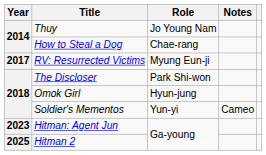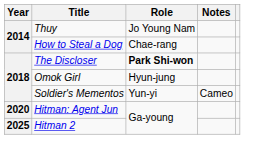 <table class="wikitable plainrowheaders sortable">
 <tr>
 <th scope="col">Year</th>
 <th scope="col">Title</th>
 <th scope="col">Role</th>
 <th>Notes</th>
 <th scope="col" class="unsortable"></th>
 </tr>
 <tr>
 <th rowspan="2" scope="row">2014</th>
 <td><em>Thuy</em></td>
 <td>Jo Young Nam</td>
 <td></td>
 <td style="text-align:center"></td>
 </tr>
 <tr>
 <td><em><a href='#'>How to Steal a Dog</a></em></td>
 <td>Chae-rang</td>
 <td></td>
 <td></td>
 </tr>
 <tr>
-<th scope="row">2017</th>
-<td><em><a href='#'>RV: Resurrected Victims</a></em></td>
-<td>Myung Eun-ji</td>
-<td></td>
-<td style="text-align:center"></td>
-</tr>
-<tr>
 <th rowspan="3" scope="row">2018</th>
 <td><em><a href='#'>The Discloser</a></em></td>
-<td>Park Shi-won</td>
+<td><strong>Park Shi-won</strong></td>
 <td></td>
 <td></td>
 </tr>
 <tr>
 <td><em>Omok Girl</em></td>
 <td>Hyun-jung</td>
 <td></td>
 <td></td>
 </tr>
 <tr>
 <td><em>Soldier's Mementos</em></td>
 <td>Yun-yi</td>
 <td>Cameo</td>
 <td></td>
 </tr>
 <tr>
-<th scope="row">2023</th>
+<th scope="row">2020</th>
 <td><em><a href='#'>Hitman: Agent Jun</a></em></td>
 <td rowspan="2">Ga-young</td>
 <td></td>
 <td style="text-align:center"></td>
 </tr>
 <tr>
 <th scope="row">2025</th>
 <td><em><a href='#'>Hitman 2</a></em></td>
 <td></td>
 <td style="text-align:center"></td>
 </tr>
 </table>
